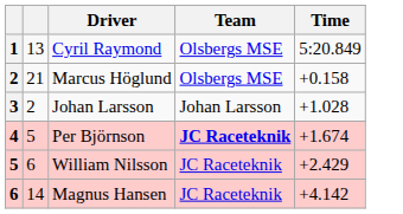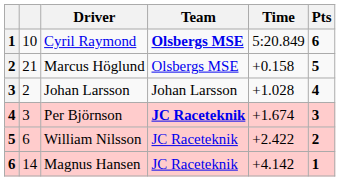 <table class=wikitable style="font-size:95%">
 <tr>
 <th></th>
 <th></th>
 <th>Driver</th>
 <th>Team</th>
 <th>Time</th>
+<th>Pts</th>
 </tr>
 <tr>
 <th>1</th>
-<td>13</td>
+<td>10</td>
 <td> <a href='#'>Cyril Raymond</a></td>
-<td><a href='#'>Olsbergs MSE</a></td>
+<td><strong><a href='#'>Olsbergs MSE</a></strong></td>
 <td>5:20.849</td>
+<td><strong>6</strong></td>
 </tr>
 <tr>
 <th>2</th>
 <td>21</td>
 <td> Marcus Höglund</td>
 <td><a href='#'>Olsbergs MSE</a></td>
 <td>+0.158</td>
+<td><strong>5</strong></td>
 </tr>
 <tr>
 <th>3</th>
 <td>2</td>
 <td> Johan Larsson</td>
 <td>Johan Larsson</td>
 <td>+1.028</td>
+<td><strong>4</strong></td>
 </tr>
 <tr>
 <th style="background:#ffcccc;">4</th>
-<td style="background:#ffcccc;">5</td>
+<td style="background:#ffcccc;">3</td>
 <td style="background:#ffcccc;"> Per Björnson</td>
 <td style="background:#ffcccc;"><strong><a href='#'>JC Raceteknik</a></strong></td>
 <td style="background:#ffcccc;">+1.674</td>
+<td style="background:#ffcccc;"><strong>3</strong></td>
 </tr>
 <tr>
 <th style="background:#ffcccc;">5</th>
 <td style="background:#ffcccc;">6</td>
 <td style="background:#ffcccc;"> William Nilsson</td>
 <td style="background:#ffcccc;"><a href='#'>JC Raceteknik</a></td>
-<td style="background:#ffcccc;">+2.429</td>
+<td style="background:#ffcccc;">+2.422</td>
+<td style="background:#ffcccc;"><strong>2</strong></td>
 </tr>
 <tr>
 <th style="background:#ffcccc;">6</th>
 <td style="background:#ffcccc;">14</td>
 <td style="background:#ffcccc;"> Magnus Hansen</td>
 <td style="background:#ffcccc;"><a href='#'>JC Raceteknik</a></td>
 <td style="background:#ffcccc;">+4.142</td>
+<td style="background:#ffcccc;"><strong>1</strong></td>
 </tr>
 </table>
